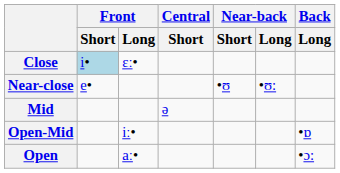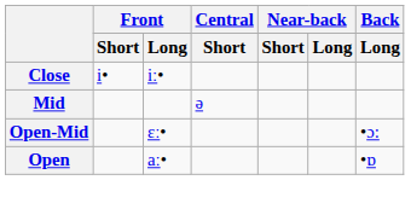 <table class="wikitable">
 <tr>
 <th rowspan="2"></th>
 <th colspan="2"><a href='#'>Front</a></th>
 <th><a href='#'>Central</a></th>
 <th colspan="2"><a href='#'>Near-back</a></th>
 <th><a href='#'>Back</a></th>
 </tr>
 <tr>
 <th>Short</th>
 <th>Long</th>
 <th>Short</th>
 <th>Short</th>
 <th>Long</th>
 <th>Long</th>
 </tr>
 <tr>
 <th><a href='#'>Close</a></th>
-<td style="background: lightblue;"><a href='#'>i</a>•</td>
-<td><a href='#'>ɛː</a>•</td>
+<td><a href='#'>i</a>•</td>
+<td><a href='#'>iː</a>•</td>
 <td></td>
 <td></td>
 <td></td>
-<td></td>
-</tr>
-<tr>
-<th><a href='#'>Near-close</a></th>
-<td><a href='#'>e</a>•</td>
-<td></td>
-<td></td>
-<td>•<a href='#'>ʊ</a></td>
-<td>•<a href='#'>ʊ:</a></td>
 <td></td>
 </tr>
 <tr>
 <th><a href='#'>Mid</a></th>
 <td></td>
 <td></td>
 <td><a href='#'>ə</a></td>
 <td></td>
 <td></td>
 <td></td>
 </tr>
 <tr>
 <th><a href='#'>Open-Mid</a></th>
 <td></td>
-<td><a href='#'>iː</a>•</td>
+<td><a href='#'>ɛː</a>•</td>
 <td></td>
 <td></td>
 <td></td>
-<td>•<a href='#'>ɒ</a></td>
+<td>•<a href='#'>ɔ:</a></td>
 </tr>
 <tr>
 <th><a href='#'>Open</a></th>
 <td></td>
 <td><a href='#'>aː</a>•</td>
 <td></td>
 <td></td>
 <td></td>
-<td>•<a href='#'>ɔ:</a></td>
+<td>•<a href='#'>ɒ</a></td>
 </tr>
 </table>
